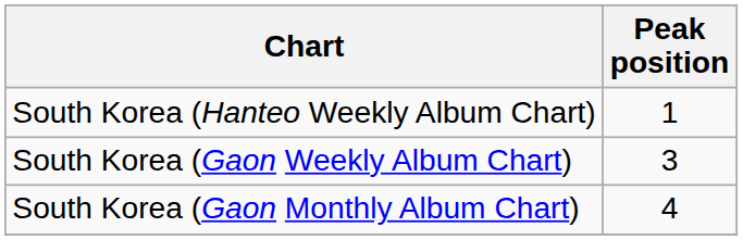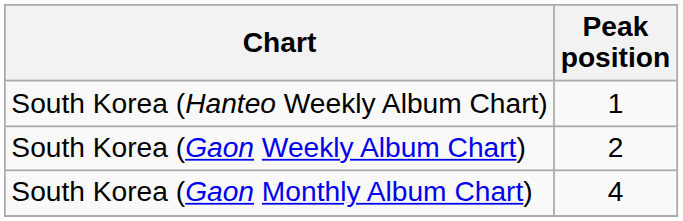 <table class="wikitable sortable">
 <tr>
 <th>Chart</th>
 <th>Peak <br> position</th>
 </tr>
 <tr>
 <td>South Korea (<em>Hanteo</em> Weekly Album Chart)</td>
 <td align=center>1</td>
 </tr>
 <tr>
 <td>South Korea (<em><a href='#'>Gaon</a></em> <a href='#'>Weekly Album Chart</a>)</td>
-<td align=center>3</td>
+<td align=center>2</td>
 </tr>
 <tr>
 <td>South Korea (<em><a href='#'>Gaon</a></em> <a href='#'>Monthly Album Chart</a>)</td>
 <td align=center>4</td>
 </tr>
 <tr>
 </tr>
 </table>
